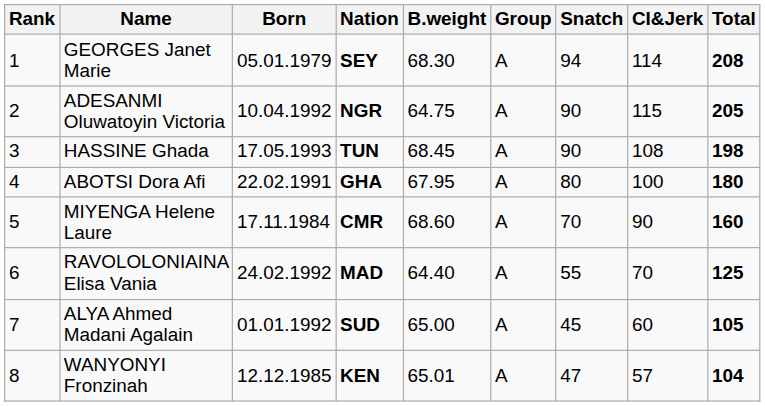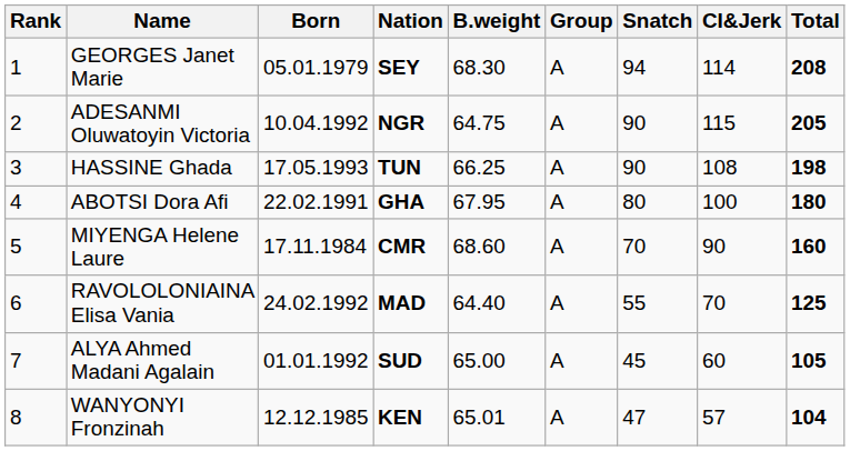 <table class="wikitable">
 <tr>
 <th>Rank</th>
 <th>Name</th>
 <th>Born</th>
 <th>Nation</th>
 <th>B.weight</th>
 <th>Group</th>
 <th>Snatch</th>
 <th>CI&Jerk</th>
 <th>Total</th>
 </tr>
 <tr>
 <td>1</td>
 <td>GEORGES Janet Marie</td>
 <td>05.01.1979</td>
 <td><strong>SEY</strong></td>
 <td>68.30</td>
 <td>A</td>
 <td>94</td>
 <td>114</td>
 <td><strong>208</strong></td>
 </tr>
 <tr>
 <td>2</td>
 <td>ADESANMI Oluwatoyin Victoria</td>
 <td>10.04.1992</td>
 <td><strong>NGR</strong></td>
 <td>64.75</td>
 <td>A</td>
 <td>90</td>
 <td>115</td>
 <td><strong>205</strong></td>
 </tr>
 <tr>
 <td>3</td>
 <td>HASSINE Ghada</td>
 <td>17.05.1993</td>
 <td><strong>TUN</strong></td>
-<td>68.45</td>
+<td>66.25</td>
 <td>A</td>
 <td>90</td>
 <td>108</td>
 <td><strong>198</strong></td>
 </tr>
 <tr>
 <td>4</td>
 <td>ABOTSI Dora Afi</td>
 <td>22.02.1991</td>
 <td><strong>GHA</strong></td>
 <td>67.95</td>
 <td>A</td>
 <td>80</td>
 <td>100</td>
 <td><strong>180</strong></td>
 </tr>
 <tr>
 <td>5</td>
 <td>MIYENGA Helene Laure</td>
 <td>17.11.1984</td>
 <td><strong>CMR</strong></td>
 <td>68.60</td>
 <td>A</td>
 <td>70</td>
 <td>90</td>
 <td><strong>160</strong></td>
 </tr>
 <tr>
 <td>6</td>
 <td>RAVOLOLONIAINA Elisa Vania</td>
 <td>24.02.1992</td>
 <td><strong>MAD</strong></td>
 <td>64.40</td>
 <td>A</td>
 <td>55</td>
 <td>70</td>
 <td><strong>125</strong></td>
 </tr>
 <tr>
 <td>7</td>
 <td>ALYA Ahmed Madani Agalain</td>
 <td>01.01.1992</td>
 <td><strong>SUD</strong></td>
 <td>65.00</td>
 <td>A</td>
 <td>45</td>
 <td>60</td>
 <td><strong>105</strong></td>
 </tr>
 <tr>
 <td>8</td>
 <td>WANYONYI Fronzinah</td>
 <td>12.12.1985</td>
 <td><strong>KEN</strong></td>
 <td>65.01</td>
 <td>A</td>
 <td>47</td>
 <td>57</td>
 <td><strong>104</strong></td>
 </tr>
 </table>
